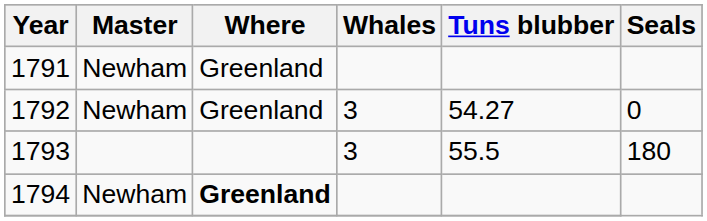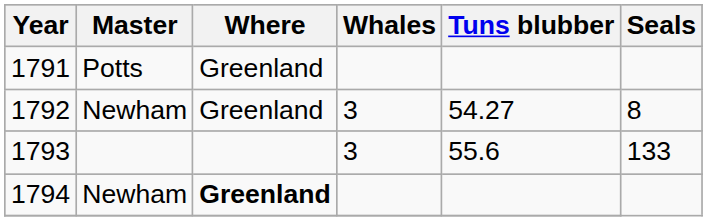 <table class=" wikitable">
 <tr>
 <th>Year</th>
 <th>Master</th>
 <th>Where</th>
 <th>Whales</th>
 <th><a href='#'>Tuns</a> blubber</th>
 <th>Seals</th>
 </tr>
 <tr>
 <td>1791</td>
-<td>Newham</td>
+<td>Potts</td>
 <td>Greenland</td>
 <td></td>
 <td></td>
 <td></td>
 </tr>
 <tr>
 <td>1792</td>
 <td>Newham</td>
 <td>Greenland</td>
 <td>3</td>
 <td>54.27</td>
-<td>0</td>
+<td>8</td>
 </tr>
 <tr>
 <td>1793</td>
 <td></td>
 <td></td>
 <td>3</td>
-<td>55.5</td>
-<td>180</td>
+<td>55.6</td>
+<td>133</td>
 </tr>
 <tr>
 <td>1794</td>
 <td>Newham</td>
 <td><strong>Greenland</strong></td>
 <td></td>
 <td></td>
 </tr>
 <tr>
 </tr>
 </table>
